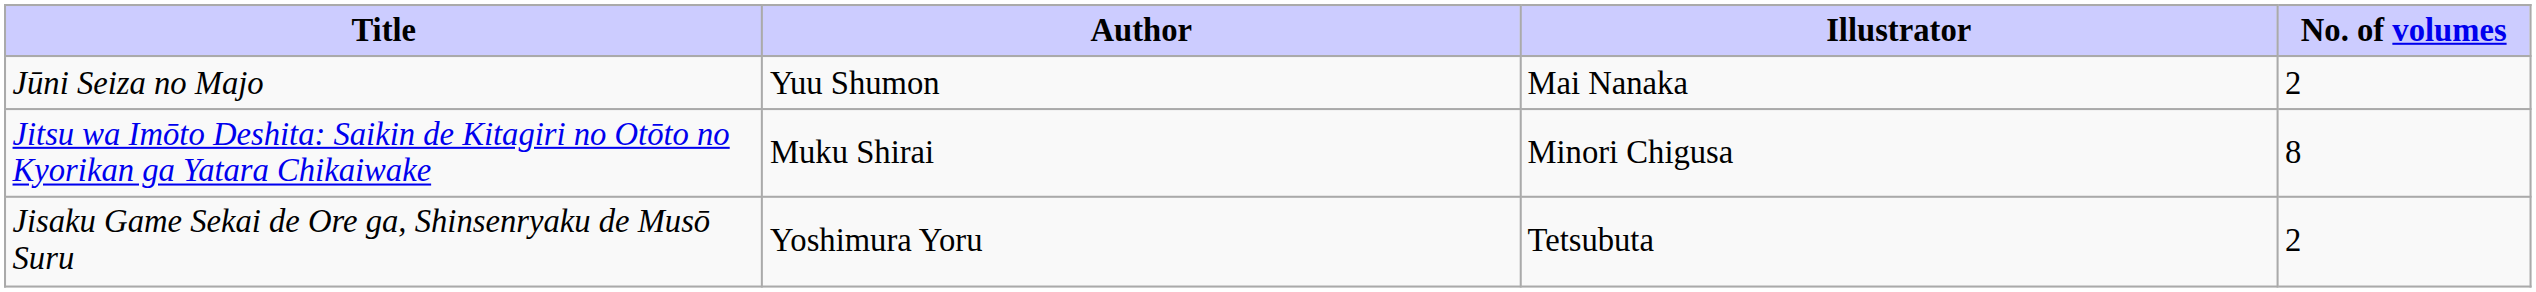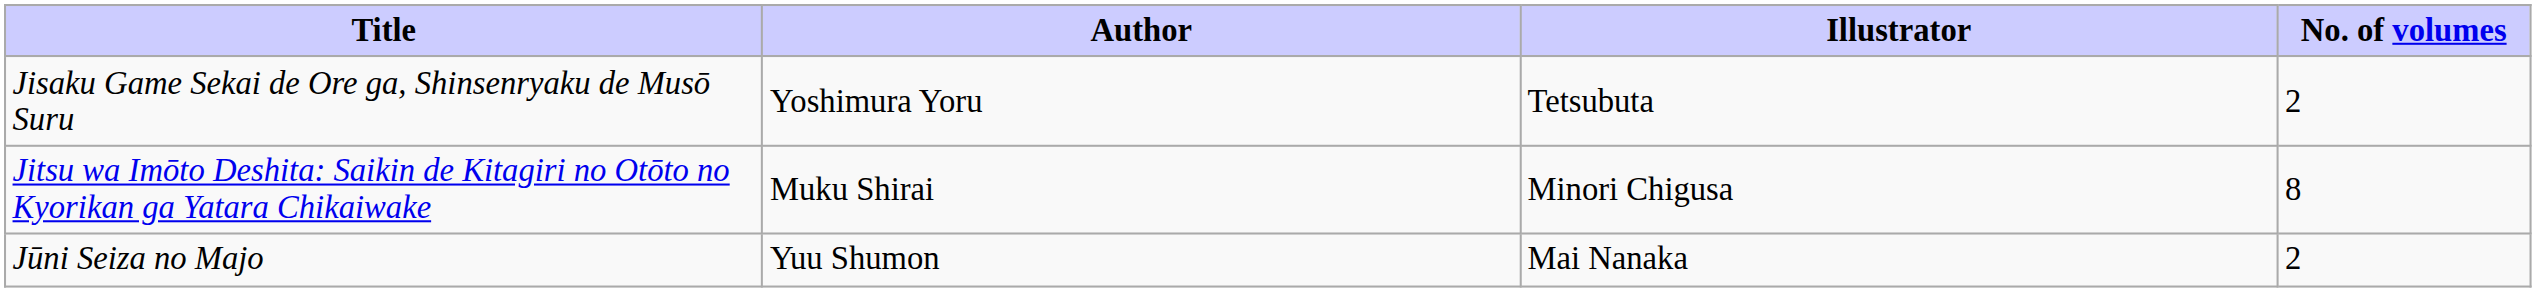 <table class="wikitable" style="width: 98%;">
 <tr>
 <th width=30% style="background:#ccf;">Title</th>
 <th width=30% style="background:#ccf;">Author</th>
 <th width=30% style="background:#ccf;">Illustrator</th>
 <th width=10% style="background:#ccf;">No. of <a href='#'>volumes</a></th>
 </tr>
 <tr>
-<td><em>Jūni Seiza no Majo</em></td>
-<td>Yuu Shumon</td>
-<td>Mai Nanaka</td>
+<td><em>Jisaku Game Sekai de Ore ga, Shinsenryaku de Musō Suru</em></td>
+<td>Yoshimura Yoru</td>
+<td>Tetsubuta</td>
 <td>2</td>
 </tr>
 <tr>
 <td><em><a href='#'>Jitsu wa Imōto Deshita: Saikin de Kitagiri no Otōto no Kyorikan ga Yatara Chikaiwake</a></em></td>
 <td>Muku Shirai</td>
 <td>Minori Chigusa</td>
 <td>8</td>
 </tr>
 <tr>
-<td><em>Jisaku Game Sekai de Ore ga, Shinsenryaku de Musō Suru</em></td>
-<td>Yoshimura Yoru</td>
-<td>Tetsubuta</td>
+<td><em>Jūni Seiza no Majo</em></td>
+<td>Yuu Shumon</td>
+<td>Mai Nanaka</td>
 <td>2</td>
 </tr>
 </table>
